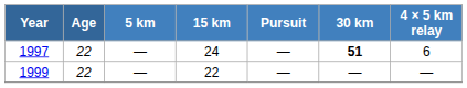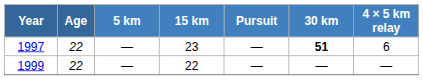 <table class="wikitable" style="font-size:95%; text-align:center; border:grey solid 1px; border-collapse:collapse; background:#ffffff;">
 <tr>
 <th style="background-color:#369; color:white; width:60px;"> Year </th>
 <th style="background-color:#369; color:white; width:40px;"> Age </th>
 <th style="background-color:#4180be; color:white; width:75px;"> 5 km </th>
 <th style="background-color:#4180be; color:white; width:75px;"> 15 km </th>
 <th style="background-color:#4180be; color:white; width:75px;"> Pursuit </th>
 <th style="background-color:#4180be; color:white; width:75px;"> 30 km </th>
 <th style="background-color:#4180be; color:white; width:75px;"> 4 × 5 km <br> relay </th>
 </tr>
 <tr>
 <td><a href='#'>1997</a></td>
 <td><em>22</em></td>
 <td>—</td>
-<td>24</td>
+<td>23</td>
 <td>—</td>
 <td><strong>51</strong></td>
 <td>6</td>
 </tr>
 <tr>
 <td><a href='#'>1999</a></td>
 <td><em>22</em></td>
 <td>—</td>
 <td>22</td>
 <td>—</td>
 <td>—</td>
 <td>—</td>
 </tr>
 <tr>
 </tr>
 </table>
